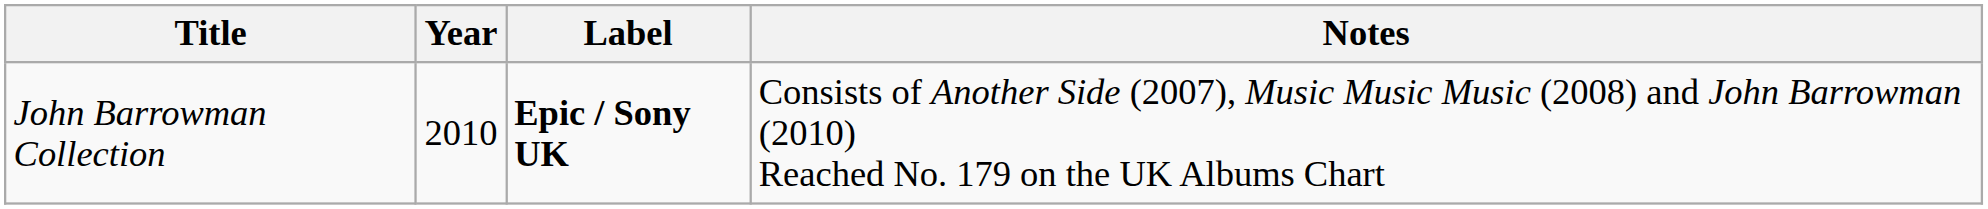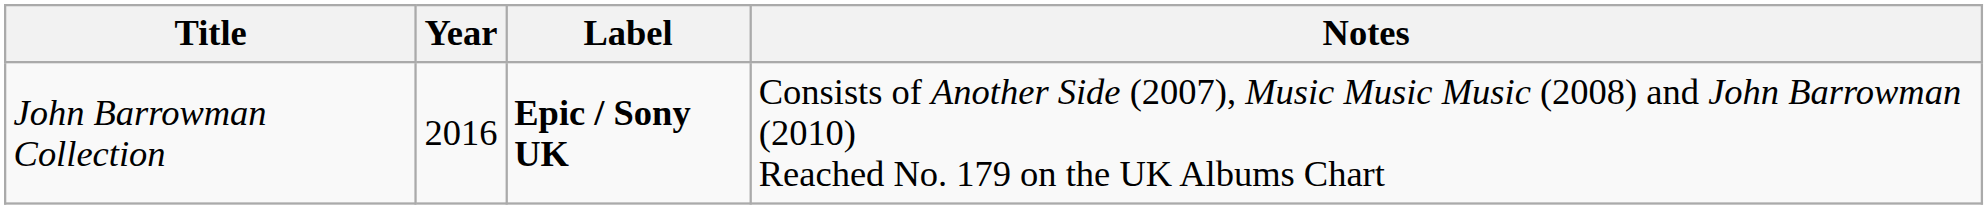 <table class="wikitable plainrowheaders sortable">
 <tr>
 <th scope="col">Title</th>
 <th scope="col">Year</th>
 <th scope="col">Label</th>
 <th scope="col" class="unsortable">Notes</th>
 </tr>
 <tr>
 <td><em>John Barrowman Collection</em></td>
-<td>2010</td>
+<td>2016</td>
 <td><strong>Epic / Sony UK</strong></td>
 <td>Consists of <em>Another Side</em> (2007), <em>Music Music Music</em> (2008) and <em>John Barrowman</em> (2010)<br>Reached No. 179 on the UK Albums Chart</td>
 </tr>
 </table>
